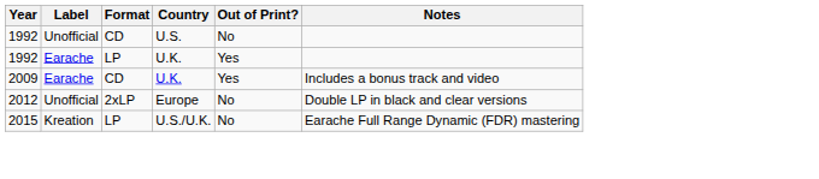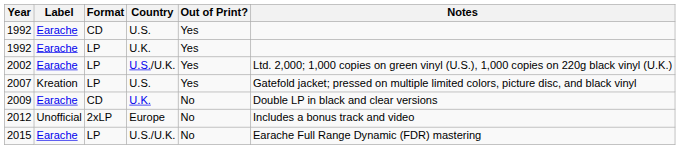 <table class="wikitable">
 <tr>
 <th>Year</th>
 <th>Label</th>
 <th>Format</th>
 <th>Country</th>
 <th>Out of Print?</th>
 <th>Notes</th>
 </tr>
 <tr>
 <td>1992</td>
-<td>Unofficial</td>
+<td><a href='#'>Earache</a></td>
 <td>CD</td>
 <td>U.S.</td>
-<td>No</td>
+<td>Yes</td>
 <td></td>
 </tr>
 <tr>
 <td>1992</td>
 <td><a href='#'>Earache</a></td>
 <td>LP</td>
 <td>U.K.</td>
 <td>Yes</td>
 <td></td>
 </tr>
 <tr>
+<td>2002</td>
+<td><a href='#'>Earache</a></td>
+<td>LP</td>
+<td><a href='#'>U.S.</a>/U.K.</td>
+<td>Yes</td>
+<td>Ltd. 2,000; 1,000 copies on green vinyl (U.S.), 1,000 copies on 220g black vinyl (U.K.)</td>
+</tr>
+<tr>
+<td>2007</td>
+<td>Kreation</td>
+<td>LP</td>
+<td>U.S.</td>
+<td>Yes</td>
+<td>Gatefold jacket; pressed on multiple limited colors, picture disc, and black vinyl</td>
+</tr>
+<tr>
 <td>2009</td>
 <td><a href='#'>Earache</a></td>
 <td>CD</td>
 <td><a href='#'>U.K.</a></td>
-<td>Yes</td>
-<td>Includes a bonus track and video</td>
+<td>No</td>
+<td>Double LP in black and clear versions</td>
 </tr>
 <tr>
 <td>2012</td>
 <td>Unofficial</td>
 <td>2xLP</td>
 <td>Europe</td>
 <td>No</td>
-<td>Double LP in black and clear versions</td>
+<td>Includes a bonus track and video</td>
 </tr>
 <tr>
 <td>2015</td>
-<td>Kreation</td>
+<td><a href='#'>Earache</a></td>
 <td>LP</td>
 <td>U.S./U.K.</td>
 <td>No</td>
 <td>Earache Full Range Dynamic (FDR) mastering</td>
 </tr>
 </table>
